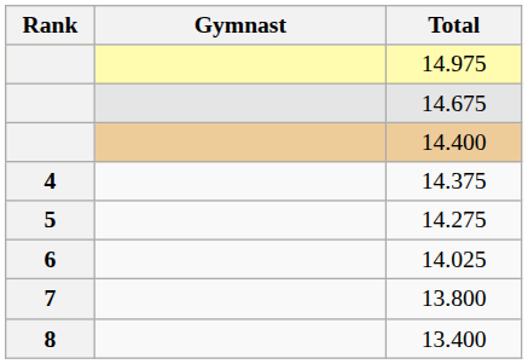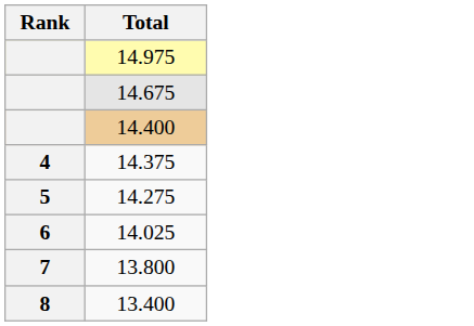 <table class="wikitable sortable" style="text-align:center; font-size:95%">
 <tr>
 <th scope="col" style="width:50px;">Rank</th>
-<th scope="col" style="width:180px;">Gymnast</th>
 <th scope="col" style="width:80px;">Total</th>
 </tr>
 <tr style="background:#fffcaf;">
 <th scope=row style="text-align:center"></th>
-<td style="text-align:left;"></td>
 <td>14.975</td>
 </tr>
 <tr style="background:#e5e5e5;">
 <th scope=row style="text-align:center"></th>
-<td style="text-align:left;"></td>
 <td>14.675</td>
 </tr>
 <tr style="background:#ec9;">
 <th scope=row style="text-align:center"></th>
-<td style="text-align:left;"></td>
 <td>14.400</td>
 </tr>
 <tr>
 <th scope=row style="text-align:center">4</th>
-<td style="text-align:left;"></td>
 <td>14.375</td>
 </tr>
 <tr>
 <th scope=row style="text-align:center">5</th>
-<td style="text-align:left;"></td>
 <td>14.275</td>
 </tr>
 <tr>
 <th scope=row style="text-align:center">6</th>
-<td style="text-align:left;"></td>
 <td>14.025</td>
 </tr>
 <tr>
 <th scope=row style="text-align:center">7</th>
-<td style="text-align:left;"></td>
 <td>13.800</td>
 </tr>
 <tr>
 <th scope=row style="text-align:center">8</th>
-<td style="text-align:left;"></td>
 <td>13.400</td>
 </tr>
 </table>
